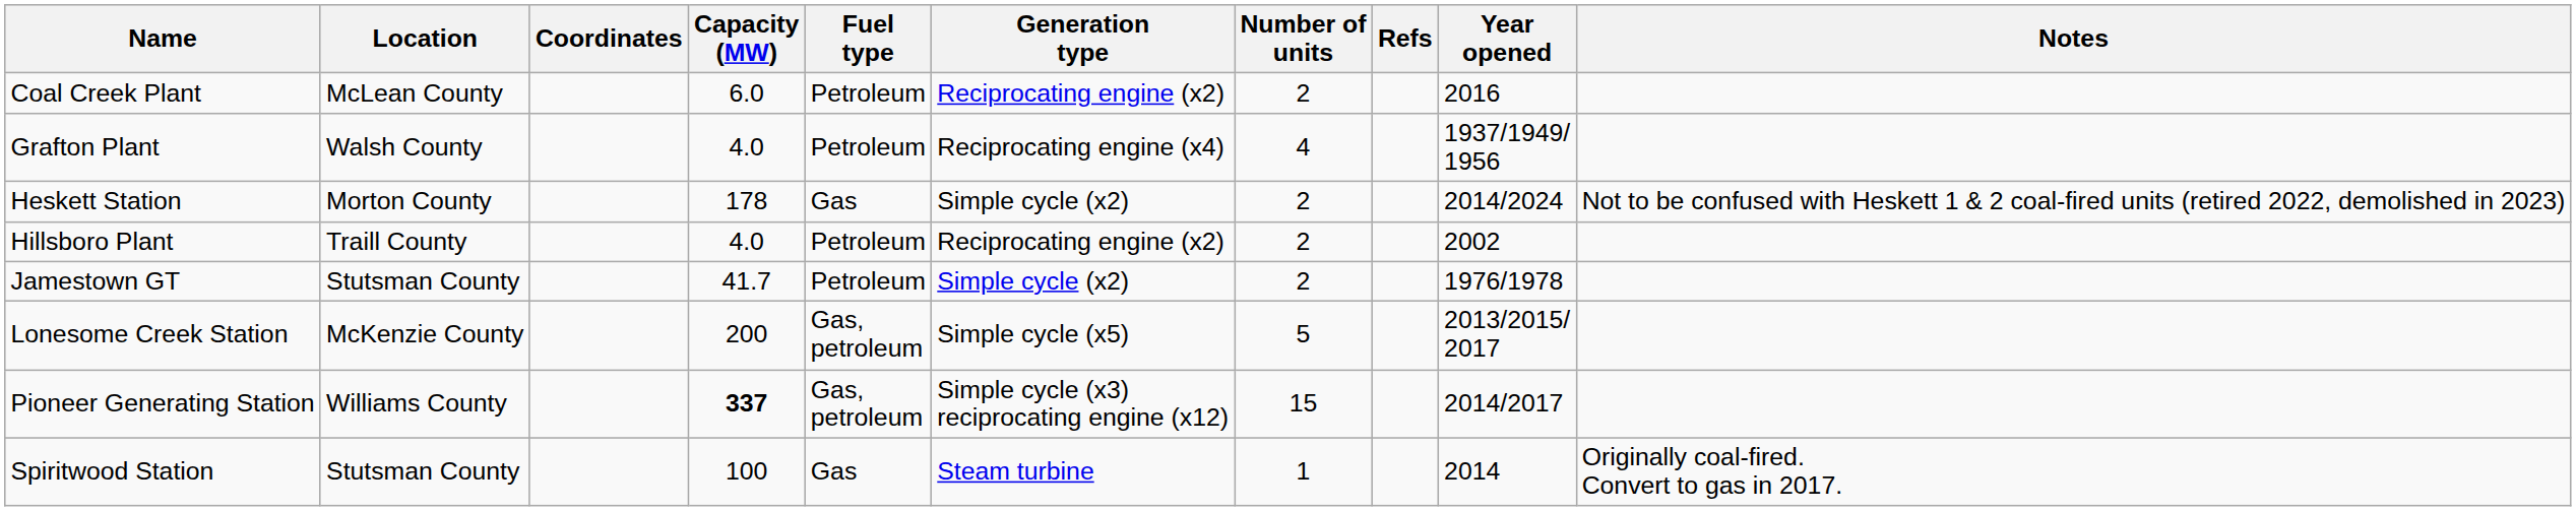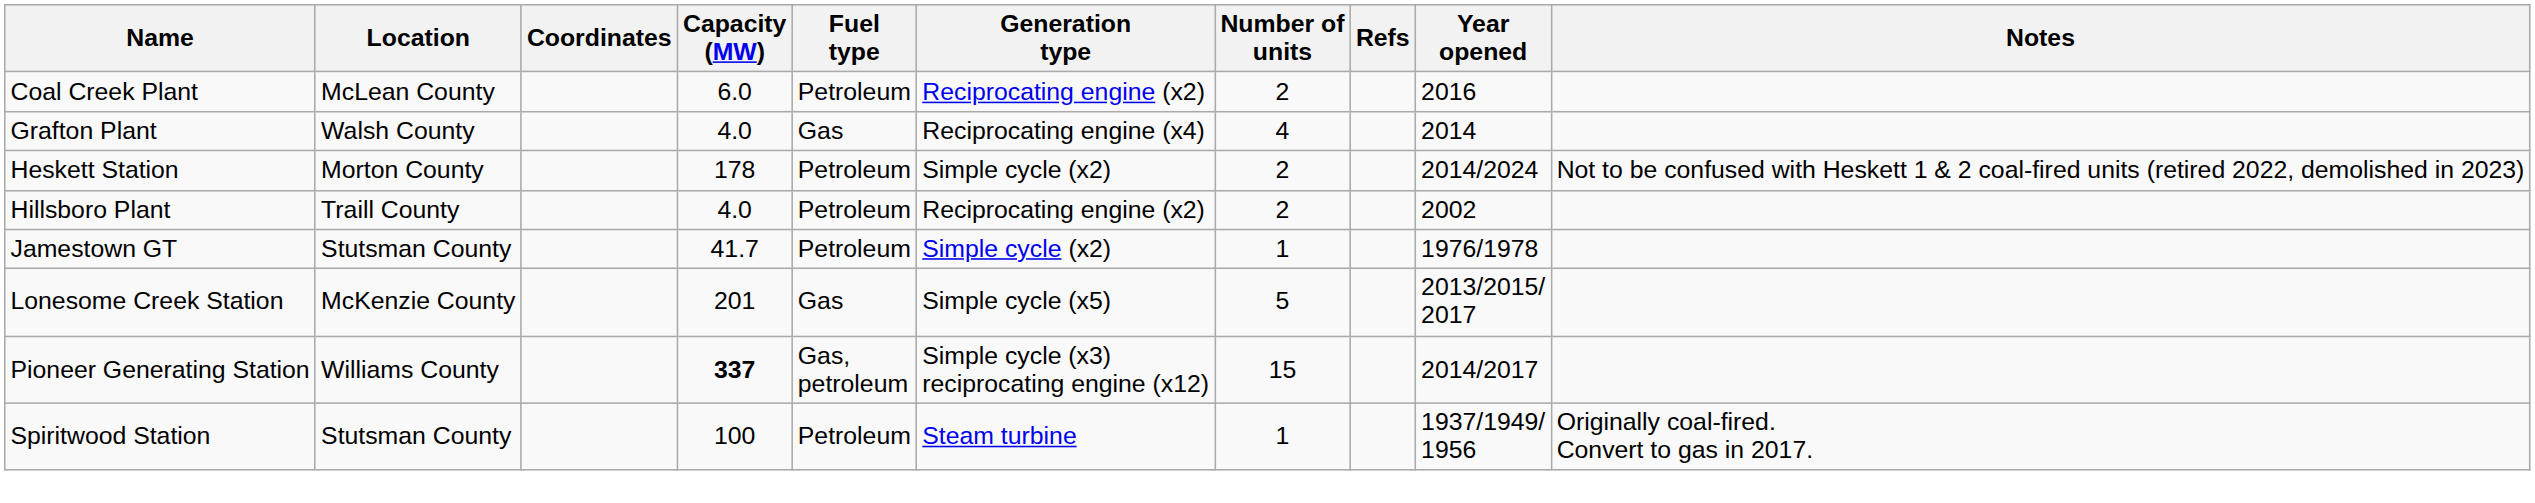 <table class="wikitable sortable">
 <tr>
 <th>Name</th>
 <th>Location</th>
 <th>Coordinates</th>
 <th>Capacity<br>(<a href='#'>MW</a>)</th>
 <th>Fuel<br>type</th>
 <th>Generation<br>type</th>
 <th>Number of<br>units</th>
 <th>Refs</th>
 <th>Year<br>opened</th>
 <th>Notes</th>
 </tr>
 <tr>
 <td>Coal Creek Plant</td>
 <td>McLean County</td>
 <td></td>
 <td align="center">6.0</td>
 <td>Petroleum</td>
 <td><a href='#'>Reciprocating engine</a> (x2)</td>
 <td align="center">2</td>
 <td></td>
 <td>2016</td>
 <td></td>
 </tr>
 <tr>
 <td>Grafton Plant</td>
 <td>Walsh County</td>
 <td></td>
 <td align="center">4.0</td>
-<td>Petroleum</td>
+<td>Gas</td>
 <td>Reciprocating engine (x4)</td>
 <td align="center">4</td>
 <td></td>
-<td>1937/1949/<br>1956</td>
+<td>2014</td>
 <td></td>
 </tr>
 <tr>
 <td>Heskett Station</td>
 <td>Morton County</td>
 <td></td>
 <td align="center">178</td>
-<td>Gas</td>
+<td>Petroleum</td>
 <td>Simple cycle (x2)</td>
 <td align="center">2</td>
 <td></td>
 <td>2014/2024</td>
 <td>Not to be confused with Heskett 1 & 2 coal-fired units (retired 2022, demolished in 2023)</td>
 </tr>
 <tr>
 <td>Hillsboro Plant</td>
 <td>Traill County</td>
 <td></td>
 <td align="center">4.0</td>
 <td>Petroleum</td>
 <td>Reciprocating engine (x2)</td>
 <td align="center">2</td>
 <td></td>
 <td>2002</td>
 <td></td>
 </tr>
 <tr>
 <td>Jamestown GT</td>
 <td>Stutsman County</td>
 <td></td>
 <td align="center">41.7</td>
 <td>Petroleum</td>
 <td><a href='#'>Simple cycle</a> (x2)</td>
-<td align="center">2</td>
+<td align="center">1</td>
 <td></td>
 <td>1976/1978</td>
 <td></td>
 </tr>
 <tr>
 <td>Lonesome Creek Station</td>
 <td>McKenzie County</td>
 <td></td>
-<td align="center">200</td>
-<td>Gas,<br>petroleum</td>
+<td align="center">201</td>
+<td>Gas</td>
 <td>Simple cycle (x5)</td>
 <td align="center">5</td>
 <td></td>
 <td>2013/2015/<br>2017</td>
 <td></td>
 </tr>
 <tr>
 <td>Pioneer Generating Station</td>
 <td>Williams County</td>
 <td></td>
 <td align="center"><strong>337</strong></td>
 <td>Gas,<br>petroleum</td>
 <td>Simple cycle (x3)<br>reciprocating engine (x12)</td>
 <td align="center">15</td>
 <td></td>
 <td>2014/2017</td>
 <td></td>
 </tr>
 <tr>
 <td>Spiritwood Station</td>
 <td>Stutsman County</td>
 <td></td>
 <td align="center">100</td>
-<td>Gas</td>
+<td>Petroleum</td>
 <td><a href='#'>Steam turbine</a></td>
 <td align="center">1</td>
 <td></td>
-<td>2014</td>
+<td>1937/1949/<br>1956</td>
 <td>Originally coal-fired.<br>Convert to gas in 2017.</td>
 </tr>
 </table>
